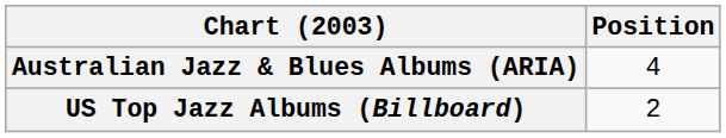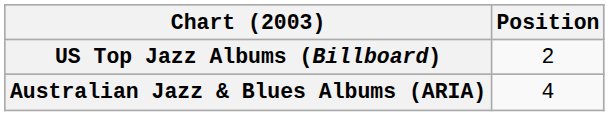 <table class="wikitable plainrowheaders" style="text-align:center">
 <tr>
 <th scope="col">Chart (2003)</th>
 <th scope="col">Position</th>
 </tr>
 <tr>
+<th scope="row">US Top Jazz Albums (<em>Billboard</em>)</th>
+<td>2</td>
+</tr>
+<tr>
 <th scope="row">Australian Jazz & Blues Albums (ARIA)</th>
 <td>4</td>
 </tr>
-<tr>
-<th scope="row">US Top Jazz Albums (<em>Billboard</em>)</th>
-<td>2</td>
-</tr>
 </table>
